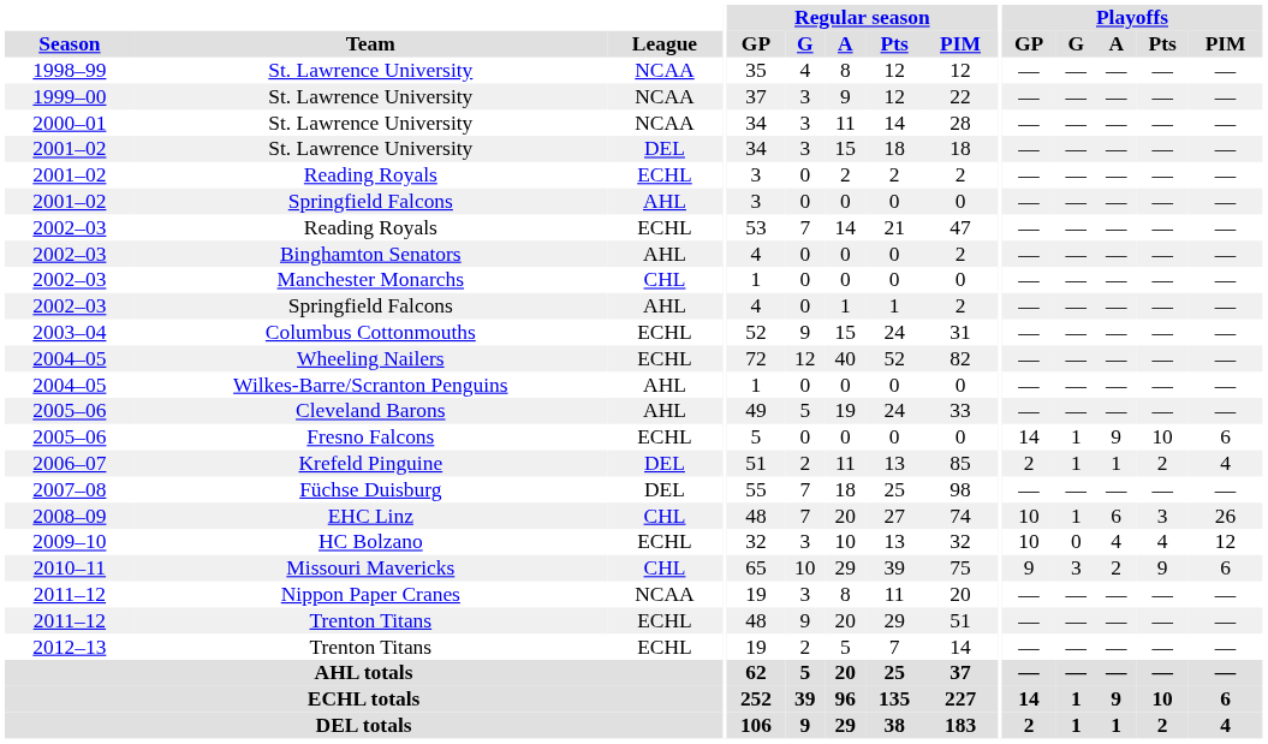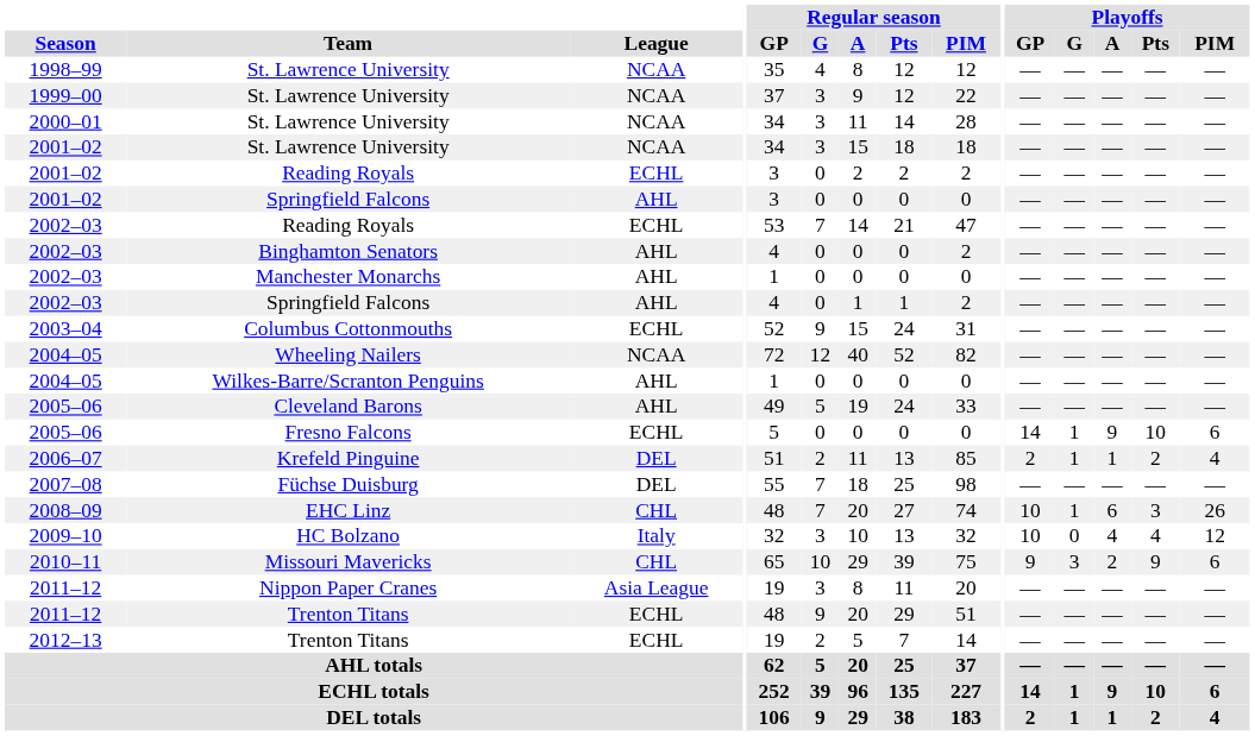 <table border="0" cellpadding="1" cellspacing="0" style="text-align:center; width:60em">
 <tr bgcolor="#e0e0e0">
 <th colspan="3" bgcolor="#ffffff"></th>
 <th rowspan="99" bgcolor="#ffffff"></th>
 <th colspan="5"><a href='#'>Regular season</a></th>
 <th rowspan="99" bgcolor="#ffffff"></th>
 <th colspan="5"><a href='#'>Playoffs</a></th>
 </tr>
 <tr bgcolor="#e0e0e0">
 <th><a href='#'>Season</a></th>
 <th>Team</th>
 <th>League</th>
 <th>GP</th>
 <th><a href='#'>G</a></th>
 <th><a href='#'>A</a></th>
 <th><a href='#'>Pts</a></th>
 <th><a href='#'>PIM</a></th>
 <th>GP</th>
 <th>G</th>
 <th>A</th>
 <th>Pts</th>
 <th>PIM</th>
 </tr>
 <tr>
 <td><a href='#'>1998–99</a></td>
 <td><a href='#'>St. Lawrence University</a></td>
 <td><a href='#'>NCAA</a></td>
 <td>35</td>
 <td>4</td>
 <td>8</td>
 <td>12</td>
 <td>12</td>
 <td>—</td>
 <td>—</td>
 <td>—</td>
 <td>—</td>
 <td>—</td>
 </tr>
 <tr bgcolor="#f0f0f0">
 <td><a href='#'>1999–00</a></td>
 <td>St. Lawrence University</td>
 <td>NCAA</td>
 <td>37</td>
 <td>3</td>
 <td>9</td>
 <td>12</td>
 <td>22</td>
 <td>—</td>
 <td>—</td>
 <td>—</td>
 <td>—</td>
 <td>—</td>
 </tr>
 <tr>
 <td><a href='#'>2000–01</a></td>
 <td>St. Lawrence University</td>
 <td>NCAA</td>
 <td>34</td>
 <td>3</td>
 <td>11</td>
 <td>14</td>
 <td>28</td>
 <td>—</td>
 <td>—</td>
 <td>—</td>
 <td>—</td>
 <td>—</td>
 </tr>
 <tr bgcolor="#f0f0f0">
 <td><a href='#'>2001–02</a></td>
 <td>St. Lawrence University</td>
-<td><a href='#'>DEL</a></td>
+<td>NCAA</td>
 <td>34</td>
 <td>3</td>
 <td>15</td>
 <td>18</td>
 <td>18</td>
 <td>—</td>
 <td>—</td>
 <td>—</td>
 <td>—</td>
 <td>—</td>
 </tr>
 <tr>
 <td><a href='#'>2001–02</a></td>
 <td><a href='#'>Reading Royals</a></td>
 <td><a href='#'>ECHL</a></td>
 <td>3</td>
 <td>0</td>
 <td>2</td>
 <td>2</td>
 <td>2</td>
 <td>—</td>
 <td>—</td>
 <td>—</td>
 <td>—</td>
 <td>—</td>
 </tr>
 <tr bgcolor="#f0f0f0">
 <td><a href='#'>2001–02</a></td>
 <td><a href='#'>Springfield Falcons</a></td>
 <td><a href='#'>AHL</a></td>
 <td>3</td>
 <td>0</td>
 <td>0</td>
 <td>0</td>
 <td>0</td>
 <td>—</td>
 <td>—</td>
 <td>—</td>
 <td>—</td>
 <td>—</td>
 </tr>
 <tr>
 <td><a href='#'>2002–03</a></td>
 <td>Reading Royals</td>
 <td>ECHL</td>
 <td>53</td>
 <td>7</td>
 <td>14</td>
 <td>21</td>
 <td>47</td>
 <td>—</td>
 <td>—</td>
 <td>—</td>
 <td>—</td>
 <td>—</td>
 </tr>
 <tr bgcolor="#f0f0f0">
 <td><a href='#'>2002–03</a></td>
 <td><a href='#'>Binghamton Senators</a></td>
 <td>AHL</td>
 <td>4</td>
 <td>0</td>
 <td>0</td>
 <td>0</td>
 <td>2</td>
 <td>—</td>
 <td>—</td>
 <td>—</td>
 <td>—</td>
 <td>—</td>
 </tr>
 <tr>
 <td><a href='#'>2002–03</a></td>
 <td><a href='#'>Manchester Monarchs</a></td>
-<td><a href='#'>CHL</a></td>
+<td>AHL</td>
 <td>1</td>
 <td>0</td>
 <td>0</td>
 <td>0</td>
 <td>0</td>
 <td>—</td>
 <td>—</td>
 <td>—</td>
 <td>—</td>
 <td>—</td>
 </tr>
 <tr bgcolor="#f0f0f0">
 <td><a href='#'>2002–03</a></td>
 <td>Springfield Falcons</td>
 <td>AHL</td>
 <td>4</td>
 <td>0</td>
 <td>1</td>
 <td>1</td>
 <td>2</td>
 <td>—</td>
 <td>—</td>
 <td>—</td>
 <td>—</td>
 <td>—</td>
 </tr>
 <tr>
 <td><a href='#'>2003–04</a></td>
 <td><a href='#'>Columbus Cottonmouths</a></td>
 <td>ECHL</td>
 <td>52</td>
 <td>9</td>
 <td>15</td>
 <td>24</td>
 <td>31</td>
 <td>—</td>
 <td>—</td>
 <td>—</td>
 <td>—</td>
 <td>—</td>
 </tr>
 <tr bgcolor="#f0f0f0">
 <td><a href='#'>2004–05</a></td>
 <td><a href='#'>Wheeling Nailers</a></td>
-<td>ECHL</td>
+<td>NCAA</td>
 <td>72</td>
 <td>12</td>
 <td>40</td>
 <td>52</td>
 <td>82</td>
 <td>—</td>
 <td>—</td>
 <td>—</td>
 <td>—</td>
 <td>—</td>
 </tr>
 <tr>
 <td><a href='#'>2004–05</a></td>
 <td><a href='#'>Wilkes-Barre/Scranton Penguins</a></td>
 <td>AHL</td>
 <td>1</td>
 <td>0</td>
 <td>0</td>
 <td>0</td>
 <td>0</td>
 <td>—</td>
 <td>—</td>
 <td>—</td>
 <td>—</td>
 <td>—</td>
 </tr>
 <tr bgcolor="#f0f0f0">
 <td><a href='#'>2005–06</a></td>
 <td><a href='#'>Cleveland Barons</a></td>
 <td>AHL</td>
 <td>49</td>
 <td>5</td>
 <td>19</td>
 <td>24</td>
 <td>33</td>
 <td>—</td>
 <td>—</td>
 <td>—</td>
 <td>—</td>
 <td>—</td>
 </tr>
 <tr>
 <td><a href='#'>2005–06</a></td>
 <td><a href='#'>Fresno Falcons</a></td>
 <td>ECHL</td>
 <td>5</td>
 <td>0</td>
 <td>0</td>
 <td>0</td>
 <td>0</td>
 <td>14</td>
 <td>1</td>
 <td>9</td>
 <td>10</td>
 <td>6</td>
 </tr>
 <tr bgcolor="#f0f0f0">
 <td><a href='#'>2006–07</a></td>
 <td><a href='#'>Krefeld Pinguine</a></td>
 <td><a href='#'>DEL</a></td>
 <td>51</td>
 <td>2</td>
 <td>11</td>
 <td>13</td>
 <td>85</td>
 <td>2</td>
 <td>1</td>
 <td>1</td>
 <td>2</td>
 <td>4</td>
 </tr>
 <tr>
 <td><a href='#'>2007–08</a></td>
 <td><a href='#'>Füchse Duisburg</a></td>
 <td>DEL</td>
 <td>55</td>
 <td>7</td>
 <td>18</td>
 <td>25</td>
 <td>98</td>
 <td>—</td>
 <td>—</td>
 <td>—</td>
 <td>—</td>
 <td>—</td>
 </tr>
 <tr bgcolor="#f0f0f0">
 <td><a href='#'>2008–09</a></td>
 <td><a href='#'>EHC Linz</a></td>
 <td><a href='#'>CHL</a></td>
 <td>48</td>
 <td>7</td>
 <td>20</td>
 <td>27</td>
 <td>74</td>
 <td>10</td>
 <td>1</td>
 <td>6</td>
 <td>3</td>
 <td>26</td>
 </tr>
 <tr>
 <td><a href='#'>2009–10</a></td>
 <td><a href='#'>HC Bolzano</a></td>
-<td>ECHL</td>
+<td><a href='#'>Italy</a></td>
 <td>32</td>
 <td>3</td>
 <td>10</td>
 <td>13</td>
 <td>32</td>
 <td>10</td>
 <td>0</td>
 <td>4</td>
 <td>4</td>
 <td>12</td>
 </tr>
 <tr bgcolor="#f0f0f0">
 <td><a href='#'>2010–11</a></td>
 <td><a href='#'>Missouri Mavericks</a></td>
 <td><a href='#'>CHL</a></td>
 <td>65</td>
 <td>10</td>
 <td>29</td>
 <td>39</td>
 <td>75</td>
 <td>9</td>
 <td>3</td>
 <td>2</td>
 <td>9</td>
 <td>6</td>
 </tr>
 <tr>
 <td><a href='#'>2011–12</a></td>
 <td><a href='#'>Nippon Paper Cranes</a></td>
-<td>NCAA</td>
+<td><a href='#'>Asia League</a></td>
 <td>19</td>
 <td>3</td>
 <td>8</td>
 <td>11</td>
 <td>20</td>
 <td>—</td>
 <td>—</td>
 <td>—</td>
 <td>—</td>
 <td>—</td>
 </tr>
 <tr bgcolor="#f0f0f0">
 <td><a href='#'>2011–12</a></td>
 <td><a href='#'>Trenton Titans</a></td>
 <td>ECHL</td>
 <td>48</td>
 <td>9</td>
 <td>20</td>
 <td>29</td>
 <td>51</td>
 <td>—</td>
 <td>—</td>
 <td>—</td>
 <td>—</td>
 <td>—</td>
 </tr>
 <tr>
 <td><a href='#'>2012–13</a></td>
 <td>Trenton Titans</td>
 <td>ECHL</td>
 <td>19</td>
 <td>2</td>
 <td>5</td>
 <td>7</td>
 <td>14</td>
 <td>—</td>
 <td>—</td>
 <td>—</td>
 <td>—</td>
 <td>—</td>
 </tr>
 <tr>
 </tr>
 <tr ALIGN="center" bgcolor="#e0e0e0">
 <th colspan="3">AHL totals</th>
 <th ALIGN="center">62</th>
 <th ALIGN="center">5</th>
 <th ALIGN="center">20</th>
 <th ALIGN="center">25</th>
 <th ALIGN="center">37</th>
 <th ALIGN="center">—</th>
 <th ALIGN="center">—</th>
 <th ALIGN="center">—</th>
 <th ALIGN="center">—</th>
 <th ALIGN="center">—</th>
 </tr>
 <tr>
 </tr>
 <tr ALIGN="center" bgcolor="#e0e0e0">
 <th colspan="3">ECHL totals</th>
 <th ALIGN="center">252</th>
 <th ALIGN="center">39</th>
 <th ALIGN="center">96</th>
 <th ALIGN="center">135</th>
 <th ALIGN="center">227</th>
 <th ALIGN="center">14</th>
 <th ALIGN="center">1</th>
 <th ALIGN="center">9</th>
 <th ALIGN="center">10</th>
 <th ALIGN="center">6</th>
 </tr>
 <tr>
 </tr>
 <tr ALIGN="center" bgcolor="#e0e0e0">
 <th colspan="3">DEL totals</th>
 <th ALIGN="center">106</th>
 <th ALIGN="center">9</th>
 <th ALIGN="center">29</th>
 <th ALIGN="center">38</th>
 <th ALIGN="center">183</th>
 <th ALIGN="center">2</th>
 <th ALIGN="center">1</th>
 <th ALIGN="center">1</th>
 <th ALIGN="center">2</th>
 <th ALIGN="center">4</th>
 </tr>
 </table>
